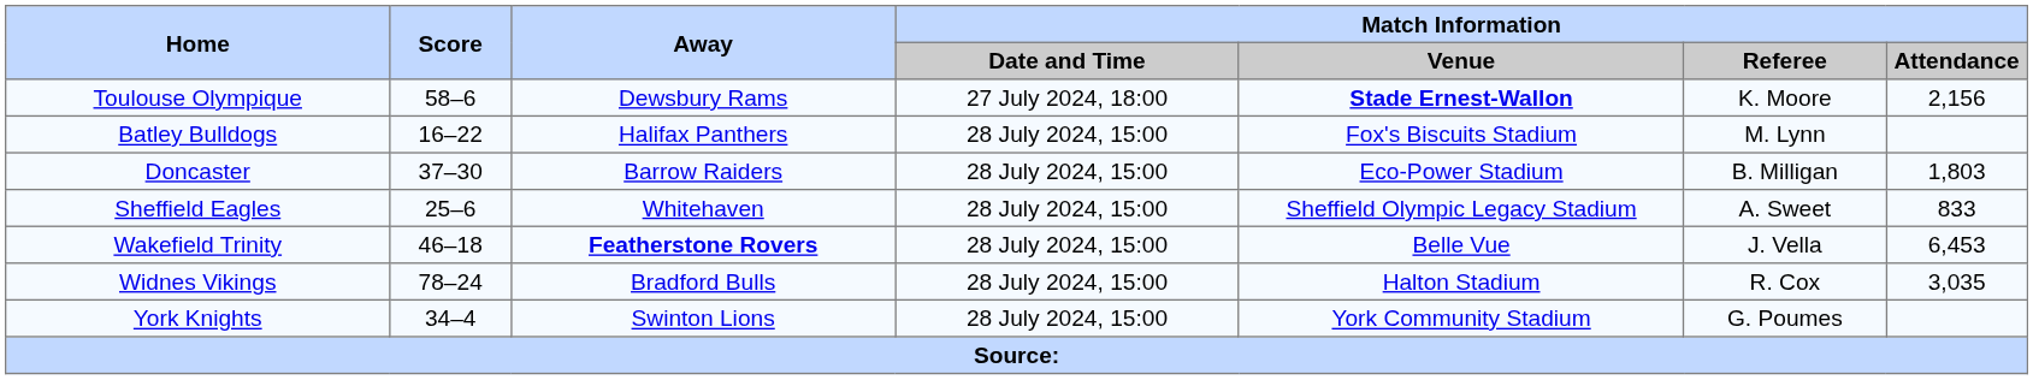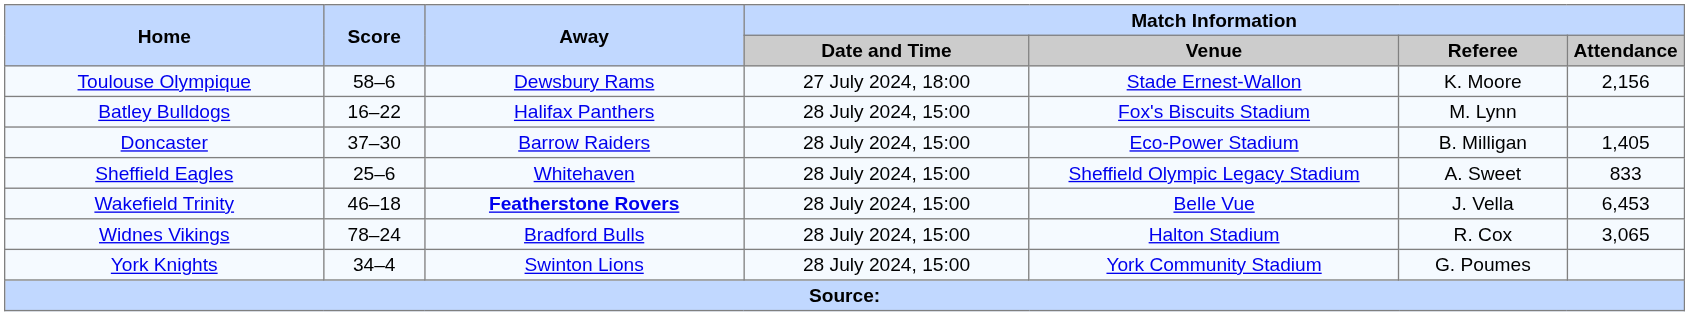 <table border=1 style="border-collapse:collapse; font-size:90%; text-align:center;" cellpadding=3 cellspacing=0 width=100%>
 <tr bgcolor=#C1D8FF>
 <th scope="col" rowspan=2 width=19%>Home</th>
 <th scope="col" rowspan=2 width=6%>Score</th>
 <th scope="col" rowspan=2 width=19%>Away</th>
 <th colspan=6>Match Information</th>
 </tr>
 <tr bgcolor=#CCCCCC>
 <th scope="col" width=17%>Date and Time</th>
 <th scope="col" width=22%>Venue</th>
 <th scope="col" width=10%>Referee</th>
 <th scope="col" width=7%>Attendance</th>
 </tr>
 <tr bgcolor=#F5FAFF>
 <td> <a href='#'>Toulouse Olympique</a></td>
 <td>58–6</td>
 <td> <a href='#'>Dewsbury Rams</a></td>
 <td>27 July 2024, 18:00</td>
-<td><strong><a href='#'>Stade Ernest-Wallon</a></strong></td>
+<td><a href='#'>Stade Ernest-Wallon</a></td>
 <td>K. Moore</td>
 <td>2,156</td>
 </tr>
 <tr bgcolor=#F5FAFF>
 <td> <a href='#'>Batley Bulldogs</a></td>
 <td>16–22</td>
 <td> <a href='#'>Halifax Panthers</a></td>
 <td>28 July 2024, 15:00</td>
 <td><a href='#'>Fox's Biscuits Stadium</a></td>
 <td>M. Lynn</td>
 <td></td>
 </tr>
 <tr bgcolor=#F5FAFF>
 <td> <a href='#'>Doncaster</a></td>
 <td>37–30</td>
 <td> <a href='#'>Barrow Raiders</a></td>
 <td>28 July 2024, 15:00</td>
 <td><a href='#'>Eco-Power Stadium</a></td>
 <td>B. Milligan</td>
-<td>1,803</td>
+<td>1,405</td>
 </tr>
 <tr bgcolor=#F5FAFF>
 <td> <a href='#'>Sheffield Eagles</a></td>
 <td>25–6</td>
 <td> <a href='#'>Whitehaven</a></td>
 <td>28 July 2024, 15:00</td>
 <td><a href='#'>Sheffield Olympic Legacy Stadium</a></td>
 <td>A. Sweet</td>
 <td>833</td>
 </tr>
 <tr bgcolor=#F5FAFF>
 <td> <a href='#'>Wakefield Trinity</a></td>
 <td>46–18</td>
 <td><strong> <a href='#'>Featherstone Rovers</a></strong></td>
 <td>28 July 2024, 15:00</td>
 <td><a href='#'>Belle Vue</a></td>
 <td>J. Vella</td>
 <td>6,453</td>
 </tr>
 <tr bgcolor=#F5FAFF>
 <td> <a href='#'>Widnes Vikings</a></td>
 <td>78–24</td>
 <td> <a href='#'>Bradford Bulls</a></td>
 <td>28 July 2024, 15:00</td>
 <td><a href='#'>Halton Stadium</a></td>
 <td>R. Cox</td>
-<td>3,035</td>
+<td>3,065</td>
 </tr>
 <tr bgcolor=#F5FAFF>
 <td> <a href='#'>York Knights</a></td>
 <td>34–4</td>
 <td> <a href='#'>Swinton Lions</a></td>
 <td>28 July 2024, 15:00</td>
 <td><a href='#'>York Community Stadium</a></td>
 <td>G. Poumes</td>
 <td></td>
 </tr>
 <tr style="background:#c1d8ff;">
 <th colspan=7>Source:</th>
 </tr>
 </table>
